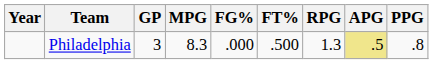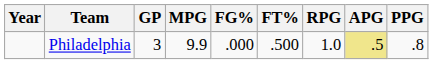 <table class="wikitable sortable" style="font-size:95%; text-align:right;">
 <tr>
 <th>Year</th>
 <th>Team</th>
 <th>GP</th>
 <th>MPG</th>
 <th>FG%</th>
 <th>FT%</th>
 <th>RPG</th>
 <th>APG</th>
 <th>PPG</th>
 </tr>
 <tr>
 <td style="text-align:left;"></td>
 <td style="text-align:left;"><a href='#'>Philadelphia</a></td>
 <td>3</td>
-<td>8.3</td>
+<td>9.9</td>
 <td>.000</td>
 <td>.500</td>
-<td>1.3</td>
+<td>1.0</td>
 <td style="background: khaki;">.5</td>
 <td>.8</td>
 </tr>
 </table>
